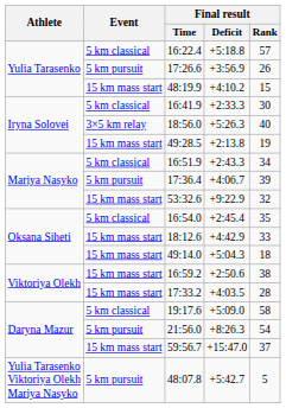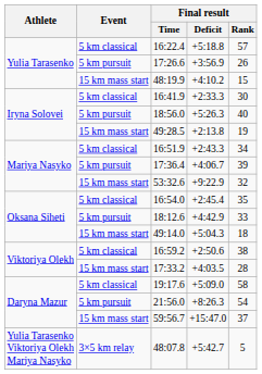 <table class="wikitable" style="font-size:90%">
 <tr>
 <th rowspan=2>Athlete</th>
 <th rowspan=2>Event</th>
 <th colspan=3>Final result</th>
 </tr>
 <tr style="font-size: 95%">
 <th>Time</th>
 <th>Deficit</th>
 <th>Rank</th>
 </tr>
 <tr align=center>
 <td align=left rowspan=3><a href='#'>Yulia Tarasenko</a></td>
 <td align=left><a href='#'>5 km classical</a></td>
 <td>16:22.4</td>
 <td>+5:18.8</td>
 <td>57</td>
 </tr>
 <tr align=center>
 <td align=left><a href='#'>5 km pursuit</a></td>
 <td>17:26.6</td>
 <td>+3:56.9</td>
 <td>26</td>
 </tr>
 <tr align=center>
 <td align=left><a href='#'>15 km mass start</a></td>
 <td>48:19.9</td>
 <td>+4:10.2</td>
 <td>15</td>
 </tr>
 <tr align=center>
 <td align=left rowspan=3><a href='#'>Iryna Solovei</a></td>
 <td align=left><a href='#'>5 km classical</a></td>
 <td>16:41.9</td>
 <td>+2:33.3</td>
 <td>30</td>
 </tr>
 <tr align=center>
-<td align=left><a href='#'>3×5 km relay</a></td>
+<td align=left><a href='#'>5 km pursuit</a></td>
 <td>18:56.0</td>
 <td>+5:26.3</td>
 <td>40</td>
 </tr>
 <tr align=center>
 <td align=left><a href='#'>15 km mass start</a></td>
 <td>49:28.5</td>
 <td>+2:13.8</td>
 <td>19</td>
 </tr>
 <tr align=center>
 <td align=left rowspan=3><a href='#'>Mariya Nasyko</a></td>
 <td align=left><a href='#'>5 km classical</a></td>
 <td>16:51.9</td>
 <td>+2:43.3</td>
 <td>34</td>
 </tr>
 <tr align=center>
 <td align=left><a href='#'>5 km pursuit</a></td>
 <td>17:36.4</td>
 <td>+4:06.7</td>
 <td>39</td>
 </tr>
 <tr align=center>
 <td align=left><a href='#'>15 km mass start</a></td>
 <td>53:32.6</td>
 <td>+9:22.9</td>
 <td>32</td>
 </tr>
 <tr align=center>
 <td align=left rowspan=3><a href='#'>Oksana Siheti</a></td>
 <td align=left><a href='#'>5 km classical</a></td>
 <td>16:54.0</td>
 <td>+2:45.4</td>
 <td>35</td>
 </tr>
 <tr align=center>
-<td align=left><a href='#'>15 km mass start</a></td>
+<td align=left><a href='#'>5 km pursuit</a></td>
 <td>18:12.6</td>
 <td>+4:42.9</td>
 <td>33</td>
 </tr>
 <tr align=center>
 <td align=left><a href='#'>15 km mass start</a></td>
 <td>49:14.0</td>
 <td>+5:04.3</td>
 <td>18</td>
 </tr>
 <tr align=center>
 <td align=left rowspan=2><a href='#'>Viktoriya Olekh</a></td>
-<td align=left><a href='#'>15 km mass start</a></td>
+<td align=left><a href='#'>5 km classical</a></td>
 <td>16:59.2</td>
 <td>+2:50.6</td>
 <td>38</td>
 </tr>
 <tr align=center>
 <td align=left><a href='#'>15 km mass start</a></td>
 <td>17:33.2</td>
 <td>+4:03.5</td>
 <td>28</td>
 </tr>
 <tr align=center>
 <td align=left rowspan=3><a href='#'>Daryna Mazur</a></td>
 <td align=left><a href='#'>5 km classical</a></td>
 <td>19:17.6</td>
 <td>+5:09.0</td>
 <td>58</td>
 </tr>
 <tr align=center>
 <td align=left><a href='#'>5 km pursuit</a></td>
 <td>21:56.0</td>
 <td>+8:26.3</td>
 <td>54</td>
 </tr>
 <tr align=center>
 <td align=left><a href='#'>15 km mass start</a></td>
 <td>59:56.7</td>
 <td>+15:47.0</td>
 <td>37</td>
 </tr>
 <tr align=center>
 <td align=left><a href='#'>Yulia Tarasenko</a><br><a href='#'>Viktoriya Olekh</a><br><a href='#'>Mariya Nasyko</a></td>
-<td align=left><a href='#'>5 km pursuit</a></td>
+<td align=left><a href='#'>3×5 km relay</a></td>
 <td>48:07.8</td>
 <td>+5:42.7</td>
 <td>5</td>
 </tr>
 </table>
